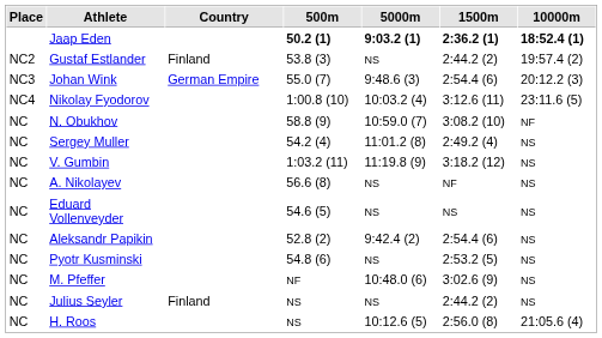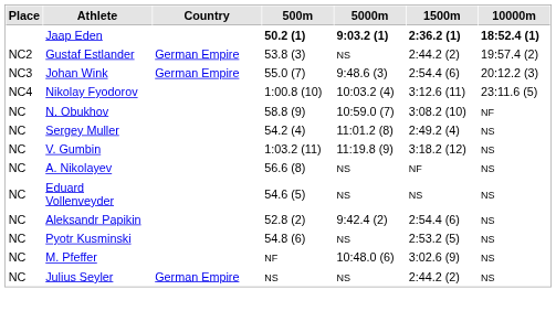 <table cellspacing="1" cellpadding="3" style="border:1px solid #AAAAAA;font-size:90%">
 <tr bgcolor="#E4E4E4">
 <th style="border-bottom:1px solid #AAAAAA" width=15>Place</th>
 <th style="border-bottom:1px solid #AAAAAA" width=125>Athlete</th>
 <th style="border-bottom:1px solid #AAAAAA" width=125>Country</th>
 <th style="border-bottom:1px solid #AAAAAA" width=80>500m</th>
 <th style="border-bottom:1px solid #AAAAAA" width=80>5000m</th>
 <th style="border-bottom:1px solid #AAAAAA" width=80>1500m</th>
 <th style="border-bottom:1px solid #AAAAAA" width=80>10000m</th>
 </tr>
 <tr>
 <td></td>
 <td><a href='#'>Jaap Eden</a></td>
 <td></td>
 <td><strong>50.2 (1)</strong></td>
 <td><strong>9:03.2 (1)</strong></td>
 <td><strong>2:36.2 (1)</strong></td>
 <td><strong>18:52.4 (1)</strong></td>
 </tr>
 <tr>
 <td>NC2</td>
 <td><a href='#'>Gustaf Estlander</a></td>
-<td> Finland</td>
+<td> <a href='#'>German Empire</a></td>
 <td>53.8 (3)</td>
 <td><small>NS</small></td>
 <td>2:44.2 (2)</td>
 <td>19:57.4 (2)</td>
 </tr>
 <tr>
 <td>NC3</td>
 <td><a href='#'>Johan Wink</a></td>
 <td> <a href='#'>German Empire</a></td>
 <td>55.0 (7)</td>
 <td>9:48.6 (3)</td>
 <td>2:54.4 (6)</td>
 <td>20:12.2 (3)</td>
 </tr>
 <tr>
 <td>NC4</td>
 <td><a href='#'>Nikolay Fyodorov</a></td>
 <td></td>
 <td>1:00.8 (10)</td>
 <td>10:03.2 (4)</td>
 <td>3:12.6 (11)</td>
 <td>23:11.6 (5)</td>
 </tr>
 <tr>
 <td>NC</td>
 <td><a href='#'>N. Obukhov</a></td>
 <td></td>
 <td>58.8 (9)</td>
 <td>10:59.0 (7)</td>
 <td>3:08.2 (10)</td>
 <td><small>NF</small></td>
 </tr>
 <tr>
 <td>NC</td>
 <td><a href='#'>Sergey Muller</a></td>
 <td></td>
 <td>54.2 (4)</td>
 <td>11:01.2 (8)</td>
 <td>2:49.2 (4)</td>
 <td><small>NS</small></td>
 </tr>
 <tr>
 <td>NC</td>
 <td><a href='#'>V. Gumbin</a></td>
 <td></td>
 <td>1:03.2 (11)</td>
 <td>11:19.8 (9)</td>
 <td>3:18.2 (12)</td>
 <td><small>NS</small></td>
 </tr>
 <tr>
 <td>NC</td>
 <td><a href='#'>A. Nikolayev</a></td>
 <td></td>
 <td>56.6 (8)</td>
 <td><small>NS</small></td>
 <td><small>NF</small></td>
 <td><small>NS</small></td>
 </tr>
 <tr>
 <td>NC</td>
 <td><a href='#'>Eduard Vollenveyder</a></td>
 <td></td>
 <td>54.6 (5)</td>
 <td><small>NS</small></td>
 <td><small>NS</small></td>
 <td><small>NS</small></td>
 </tr>
 <tr>
 <td>NC</td>
 <td><a href='#'>Aleksandr Papikin</a></td>
 <td></td>
 <td>52.8 (2)</td>
 <td>9:42.4 (2)</td>
 <td>2:54.4 (6)</td>
 <td><small>NS</small></td>
 </tr>
 <tr>
 <td>NC</td>
 <td><a href='#'>Pyotr Kusminski</a></td>
 <td></td>
 <td>54.8 (6)</td>
 <td><small>NS</small></td>
 <td>2:53.2 (5)</td>
 <td><small>NS</small></td>
 </tr>
 <tr>
 <td>NC</td>
 <td><a href='#'>M. Pfeffer</a></td>
 <td></td>
 <td><small>NF</small></td>
 <td>10:48.0 (6)</td>
 <td>3:02.6 (9)</td>
 <td><small>NS</small></td>
 </tr>
 <tr>
 <td>NC</td>
 <td><a href='#'>Julius Seyler</a></td>
-<td> Finland</td>
+<td> <a href='#'>German Empire</a></td>
 <td><small>NS</small></td>
 <td><small>NS</small></td>
 <td>2:44.2 (2)</td>
 <td><small>NS</small></td>
 </tr>
-<tr>
-<td>NC</td>
-<td><a href='#'>H. Roos</a></td>
-<td></td>
-<td><small>NS</small></td>
-<td>10:12.6 (5)</td>
-<td>2:56.0 (8)</td>
-<td>21:05.6 (4)</td>
-</tr>
 </table>
